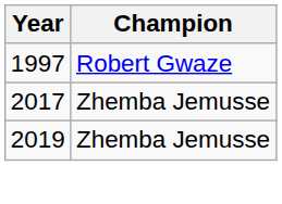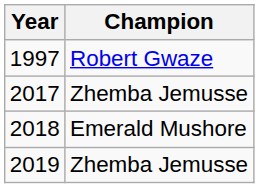 <table class="sortable wikitable">
 <tr>
 <th>Year</th>
 <th>Champion</th>
 </tr>
 <tr>
 <td>1997</td>
 <td><a href='#'>Robert Gwaze</a></td>
 </tr>
 <tr>
 <td>2017</td>
 <td>Zhemba Jemusse</td>
 </tr>
 <tr>
+<td>2018</td>
+<td>Emerald Mushore</td>
+</tr>
+<tr>
 <td>2019</td>
 <td>Zhemba Jemusse</td>
 </tr>
 </table>
